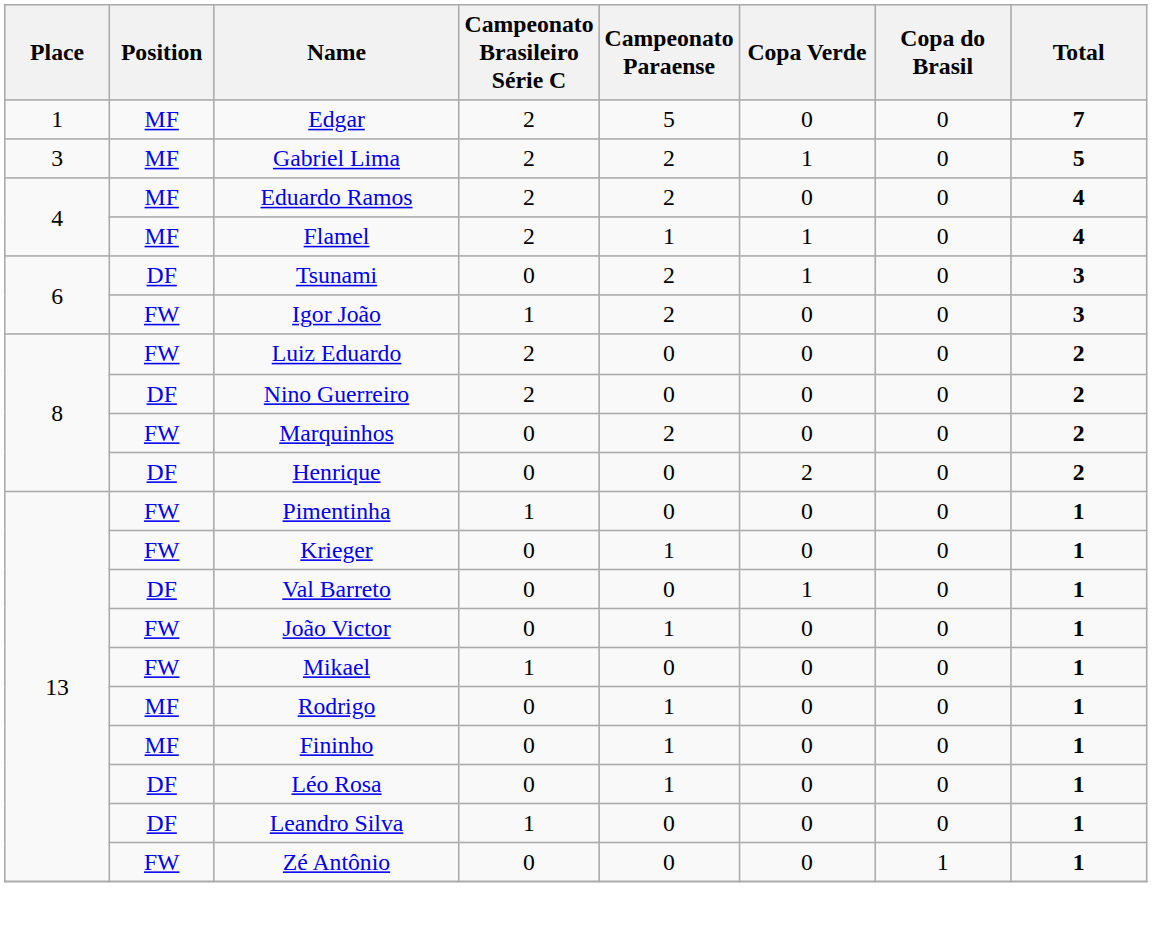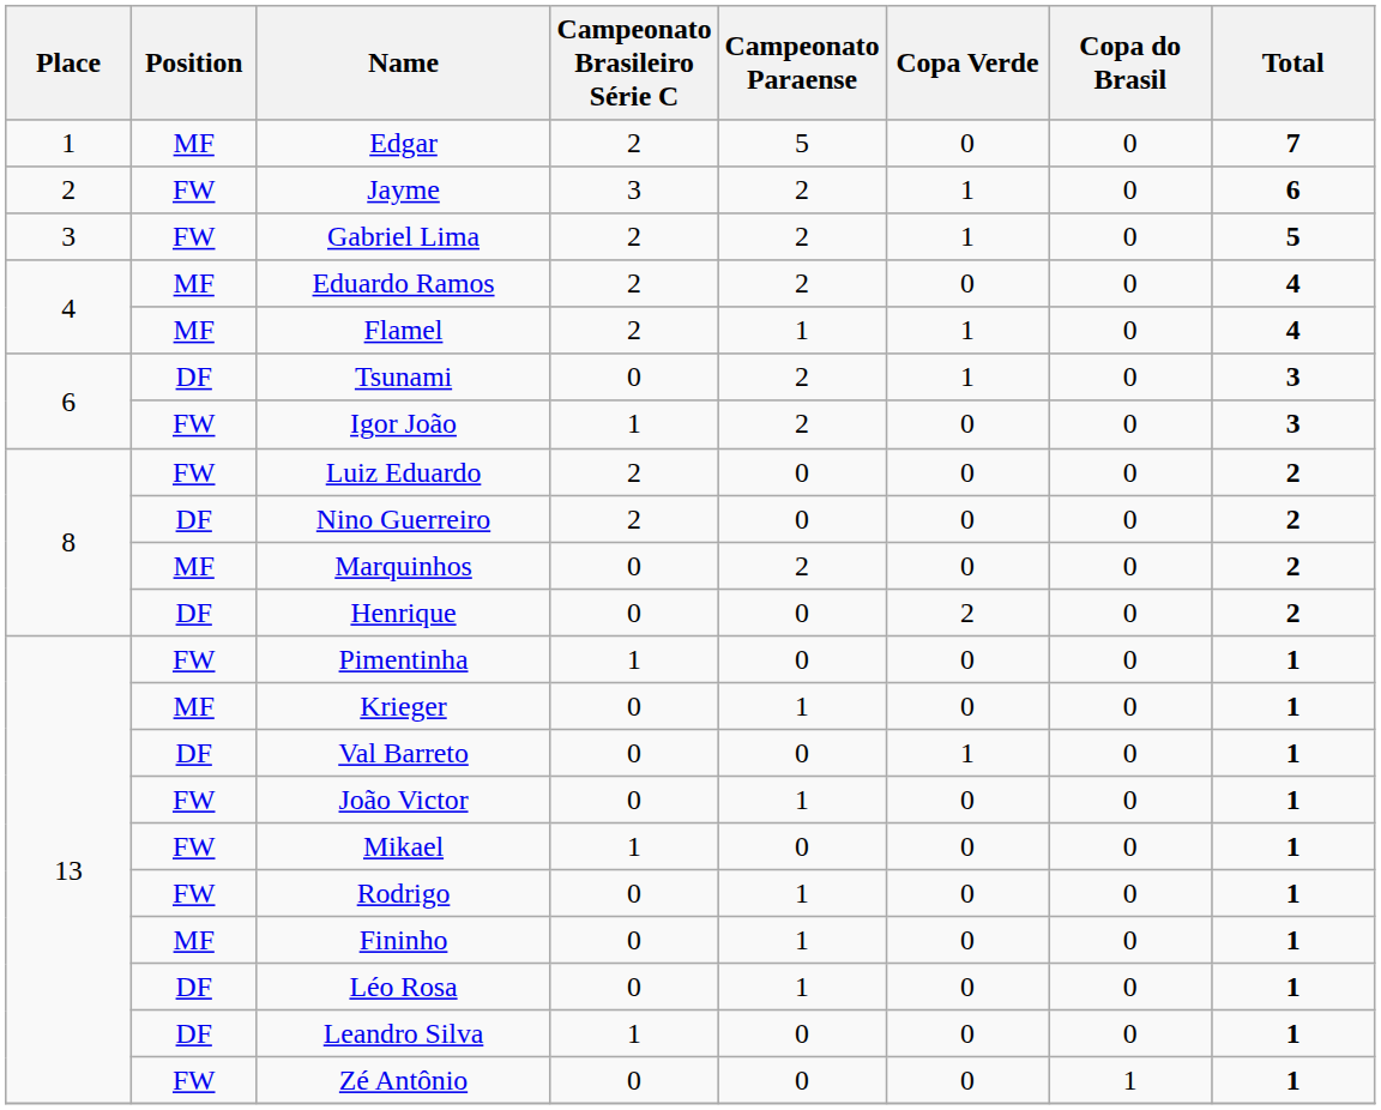 <table class="wikitable" style="font-size: 95%; text-align: center;">
 <tr>
 <th width=60>Place</th>
 <th width=60>Position</th>
 <th width=150>Name</th>
 <th width=80>Campeonato Brasileiro Série C</th>
 <th width=80>Campeonato Paraense</th>
 <th width=80>Copa Verde</th>
 <th width=80>Copa do Brasil</th>
 <th width=80><strong>Total</strong></th>
 </tr>
 <tr>
 <td rowspan="1">1</td>
 <td><a href='#'>MF</a></td>
 <td><a href='#'>Edgar</a></td>
 <td>2</td>
 <td>5</td>
 <td>0</td>
 <td>0</td>
 <td><strong>7</strong></td>
 </tr>
 <tr>
+<td rowspan="1">2</td>
+<td><a href='#'>FW</a></td>
+<td><a href='#'>Jayme</a></td>
+<td>3</td>
+<td>2</td>
+<td>1</td>
+<td>0</td>
+<td><strong>6</strong></td>
+</tr>
+<tr>
 <td rowspan="1">3</td>
-<td><a href='#'>MF</a></td>
+<td><a href='#'>FW</a></td>
 <td><a href='#'>Gabriel Lima</a></td>
 <td>2</td>
 <td>2</td>
 <td>1</td>
 <td>0</td>
 <td><strong>5</strong></td>
 </tr>
 <tr>
 <td rowspan="2">4</td>
 <td><a href='#'>MF</a></td>
 <td><a href='#'>Eduardo Ramos</a></td>
 <td>2</td>
 <td>2</td>
 <td>0</td>
 <td>0</td>
 <td><strong>4</strong></td>
 </tr>
 <tr>
 <td><a href='#'>MF</a></td>
 <td><a href='#'>Flamel</a></td>
 <td>2</td>
 <td>1</td>
 <td>1</td>
 <td>0</td>
 <td><strong>4</strong></td>
 </tr>
 <tr>
 <td rowspan="2">6</td>
 <td><a href='#'>DF</a></td>
 <td><a href='#'>Tsunami</a></td>
 <td>0</td>
 <td>2</td>
 <td>1</td>
 <td>0</td>
 <td><strong>3</strong></td>
 </tr>
 <tr>
 <td><a href='#'>FW</a></td>
 <td><a href='#'>Igor João</a></td>
 <td>1</td>
 <td>2</td>
 <td>0</td>
 <td>0</td>
 <td><strong>3</strong></td>
 </tr>
 <tr>
 <td rowspan="4">8</td>
 <td><a href='#'>FW</a></td>
 <td><a href='#'>Luiz Eduardo</a></td>
 <td>2</td>
 <td>0</td>
 <td>0</td>
 <td>0</td>
 <td><strong>2</strong></td>
 </tr>
 <tr>
 <td><a href='#'>DF</a></td>
 <td><a href='#'>Nino Guerreiro</a></td>
 <td>2</td>
 <td>0</td>
 <td>0</td>
 <td>0</td>
 <td><strong>2</strong></td>
 </tr>
 <tr>
-<td><a href='#'>FW</a></td>
+<td><a href='#'>MF</a></td>
 <td><a href='#'>Marquinhos</a></td>
 <td>0</td>
 <td>2</td>
 <td>0</td>
 <td>0</td>
 <td><strong>2</strong></td>
 </tr>
 <tr>
 <td><a href='#'>DF</a></td>
 <td><a href='#'>Henrique</a></td>
 <td>0</td>
 <td>0</td>
 <td>2</td>
 <td>0</td>
 <td><strong>2</strong></td>
 </tr>
 <tr>
 <td rowspan="10">13</td>
 <td><a href='#'>FW</a></td>
 <td><a href='#'>Pimentinha</a></td>
 <td>1</td>
 <td>0</td>
 <td>0</td>
 <td>0</td>
 <td><strong>1</strong></td>
 </tr>
 <tr>
-<td><a href='#'>FW</a></td>
+<td><a href='#'>MF</a></td>
 <td><a href='#'>Krieger</a></td>
 <td>0</td>
 <td>1</td>
 <td>0</td>
 <td>0</td>
 <td><strong>1</strong></td>
 </tr>
 <tr>
 <td><a href='#'>DF</a></td>
 <td><a href='#'>Val Barreto</a></td>
 <td>0</td>
 <td>0</td>
 <td>1</td>
 <td>0</td>
 <td><strong>1</strong></td>
 </tr>
 <tr>
 <td><a href='#'>FW</a></td>
 <td><a href='#'>João Victor</a></td>
 <td>0</td>
 <td>1</td>
 <td>0</td>
 <td>0</td>
 <td><strong>1</strong></td>
 </tr>
 <tr>
 <td><a href='#'>FW</a></td>
 <td><a href='#'>Mikael</a></td>
 <td>1</td>
 <td>0</td>
 <td>0</td>
 <td>0</td>
 <td><strong>1</strong></td>
 </tr>
 <tr>
-<td><a href='#'>MF</a></td>
+<td><a href='#'>FW</a></td>
 <td><a href='#'>Rodrigo</a></td>
 <td>0</td>
 <td>1</td>
 <td>0</td>
 <td>0</td>
 <td><strong>1</strong></td>
 </tr>
 <tr>
 <td><a href='#'>MF</a></td>
 <td><a href='#'>Fininho</a></td>
 <td>0</td>
 <td>1</td>
 <td>0</td>
 <td>0</td>
 <td><strong>1</strong></td>
 </tr>
 <tr>
 <td><a href='#'>DF</a></td>
 <td><a href='#'>Léo Rosa</a></td>
 <td>0</td>
 <td>1</td>
 <td>0</td>
 <td>0</td>
 <td><strong>1</strong></td>
 </tr>
 <tr>
 <td><a href='#'>DF</a></td>
 <td><a href='#'>Leandro Silva</a></td>
 <td>1</td>
 <td>0</td>
 <td>0</td>
 <td>0</td>
 <td><strong>1</strong></td>
 </tr>
 <tr>
 <td><a href='#'>FW</a></td>
 <td><a href='#'>Zé Antônio</a></td>
 <td>0</td>
 <td>0</td>
 <td>0</td>
 <td>1</td>
 <td><strong>1</strong></td>
 </tr>
 <tr>
 </tr>
 </table>
